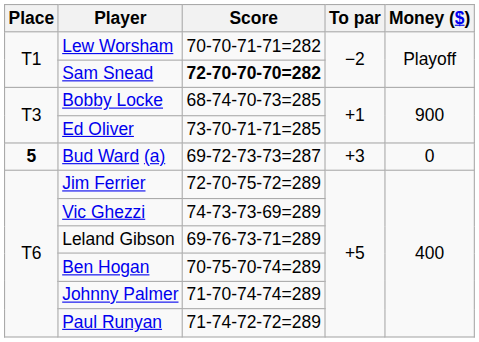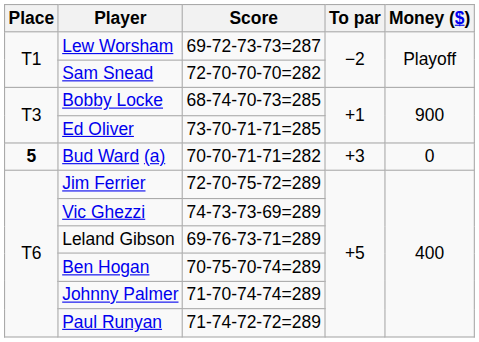 <table class=wikitable>
 <tr>
 <th>Place</th>
 <th>Player</th>
 <th>Score</th>
 <th>To par</th>
 <th>Money (<a href='#'>$</a>)</th>
 </tr>
 <tr>
 <td rowspan=2 align=center>T1</td>
 <td> <a href='#'>Lew Worsham</a></td>
-<td>70-70-71-71=282</td>
+<td>69-72-73-73=287</td>
 <td rowspan=2 align=center>−2</td>
 <td rowspan=2 align=center>Playoff</td>
 </tr>
 <tr>
 <td> <a href='#'>Sam Snead</a></td>
-<td><strong>72-70-70-70=282</strong></td>
+<td>72-70-70-70=282</td>
 </tr>
 <tr>
 <td rowspan=2 align=center>T3</td>
 <td> <a href='#'>Bobby Locke</a></td>
 <td>68-74-70-73=285</td>
 <td rowspan=2 align=center>+1</td>
 <td rowspan=2 align=center>900</td>
 </tr>
 <tr>
 <td> <a href='#'>Ed Oliver</a></td>
 <td>73-70-71-71=285</td>
 </tr>
 <tr>
 <td align=center><strong>5</strong></td>
 <td> <a href='#'>Bud Ward</a> <a href='#'>(a)</a></td>
-<td>69-72-73-73=287</td>
+<td>70-70-71-71=282</td>
 <td align=center>+3</td>
 <td align=center>0</td>
 </tr>
 <tr>
 <td rowspan=6 align=center>T6</td>
 <td> <a href='#'>Jim Ferrier</a></td>
 <td>72-70-75-72=289</td>
 <td rowspan=6 align=center>+5</td>
 <td rowspan=6 align=center>400</td>
 </tr>
 <tr>
 <td> <a href='#'>Vic Ghezzi</a></td>
 <td>74-73-73-69=289</td>
 </tr>
 <tr>
 <td> Leland Gibson</td>
 <td>69-76-73-71=289</td>
 </tr>
 <tr>
 <td> <a href='#'>Ben Hogan</a></td>
 <td>70-75-70-74=289</td>
 </tr>
 <tr>
 <td> <a href='#'>Johnny Palmer</a></td>
 <td>71-70-74-74=289</td>
 </tr>
 <tr>
 <td> <a href='#'>Paul Runyan</a></td>
 <td>71-74-72-72=289</td>
 </tr>
 </table>
